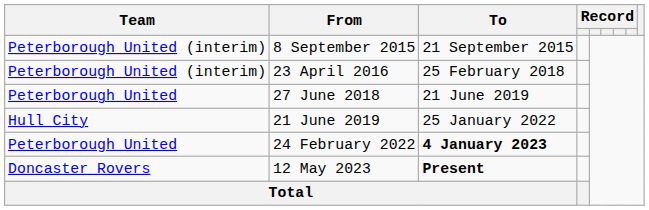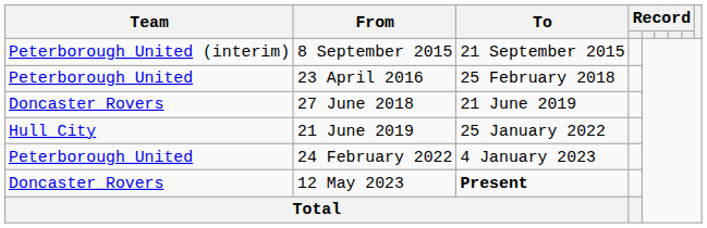 <table class=wikitable style=text-align:center>
 <tr>
 <th rowspan=2>Team</th>
 <th rowspan=2>From</th>
 <th rowspan=2>To</th>
 <th colspan=5>Record</th>
 <th rowspan=2></th>
 </tr>
 <tr>
 <th></th>
 <th></th>
 <th></th>
 <th></th>
 <th></th>
 </tr>
 <tr>
 <td align=left><a href='#'>Peterborough United</a> (interim)</td>
 <td align=left>8 September 2015</td>
 <td align=left>21 September 2015<br></td>
 <td></td>
 </tr>
 <tr>
-<td align=left><a href='#'>Peterborough United</a> (interim)</td>
+<td align=left><a href='#'>Peterborough United</a></td>
 <td align=left>23 April 2016</td>
 <td align=left>25 February 2018<br></td>
 <td></td>
 </tr>
 <tr>
-<td align=left><a href='#'>Peterborough United</a></td>
+<td align=left><a href='#'>Doncaster Rovers</a></td>
 <td align=left>27 June 2018</td>
 <td align=left>21 June 2019<br></td>
 <td></td>
 </tr>
 <tr>
 <td align=left><a href='#'>Hull City</a></td>
 <td align=left>21 June 2019</td>
 <td align=left>25 January 2022<br></td>
 <td></td>
 </tr>
 <tr>
 <td align=left><a href='#'>Peterborough United</a></td>
 <td align=left>24 February 2022</td>
-<td align=left><strong>4 January 2023<br></strong></td>
+<td align=left>4 January 2023<br></td>
 <td></td>
 </tr>
 <tr>
 <td align=left><a href='#'>Doncaster Rovers</a></td>
 <td align=left>12 May 2023</td>
 <td align=left><strong>Present<br></strong></td>
 <td></td>
 </tr>
 <tr>
 <th colspan=3>Total<br></th>
 <th></th>
 </tr>
 </table>
